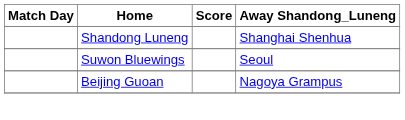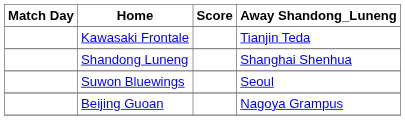 <table class="toccolours" border="1" cellpadding="4" cellspacing="0" style="border-collapse: collapse; margin:0;">
 <tr>
 <th>Match Day</th>
 <th>Home</th>
 <th>Score</th>
 <th>Away Shandong_Luneng</th>
 </tr>
 <tr>
+</tr>
+<tr style=>
+<td></td>
+<td><a href='#'>Kawasaki Frontale</a> </td>
+<td></td>
+<td> <a href='#'>Tianjin Teda</a></td>
 </tr>
 <tr>
 </tr>
 <tr style=>
 <td></td>
 <td><a href='#'>Shandong Luneng</a> </td>
 <td></td>
 <td> <a href='#'>Shanghai Shenhua</a></td>
 </tr>
 <tr>
 </tr>
 <tr style=>
 <td></td>
 <td><a href='#'>Suwon Bluewings</a> </td>
 <td></td>
 <td> <a href='#'>Seoul</a></td>
 </tr>
 <tr>
 </tr>
 <tr style=>
 <td></td>
 <td><a href='#'>Beijing Guoan</a> </td>
 <td></td>
 <td> <a href='#'>Nagoya Grampus</a></td>
 </tr>
 <tr>
 </tr>
 </table>
